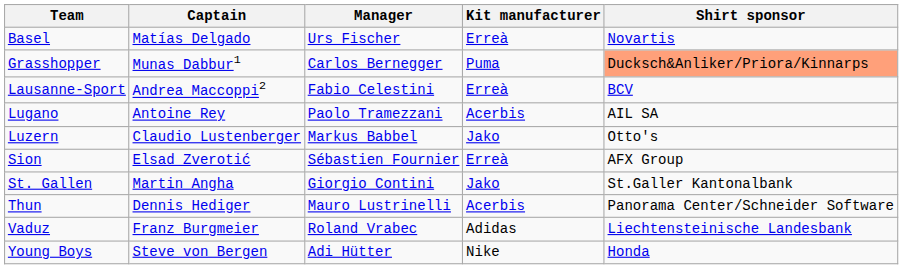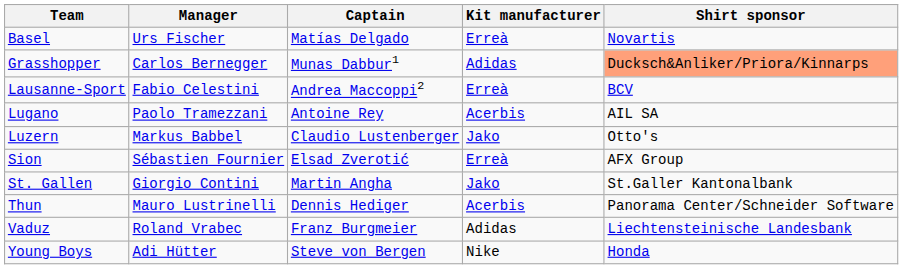 <table class="wikitable sortable" style="text-align: left; font-size:100%">
 <tr>
 <th>Team</th>
+<th>Manager</th>
 <th>Captain</th>
-<th>Manager</th>
 <th>Kit manufacturer</th>
 <th>Shirt sponsor</th>
 </tr>
 <tr>
 <td><a href='#'>Basel</a></td>
+<td> <a href='#'>Urs Fischer</a></td>
 <td> <a href='#'>Matías Delgado</a></td>
-<td> <a href='#'>Urs Fischer</a></td>
 <td><a href='#'>Erreà</a></td>
 <td><a href='#'>Novartis</a></td>
 </tr>
 <tr>
 <td><a href='#'>Grasshopper</a></td>
+<td> <a href='#'>Carlos Bernegger</a></td>
 <td> <a href='#'>Munas Dabbur</a><sup>1</sup></td>
-<td> <a href='#'>Carlos Bernegger</a></td>
-<td><a href='#'>Puma</a></td>
+<td><a href='#'>Adidas</a></td>
 <td style="background: lightsalmon;">Ducksch&Anliker/Priora/Kinnarps</td>
 </tr>
 <tr>
 <td><a href='#'>Lausanne-Sport</a></td>
+<td> <a href='#'>Fabio Celestini</a></td>
 <td> <a href='#'>Andrea Maccoppi</a><sup>2</sup></td>
-<td> <a href='#'>Fabio Celestini</a></td>
 <td><a href='#'>Erreà</a></td>
 <td><a href='#'>BCV</a></td>
 </tr>
 <tr>
 <td><a href='#'>Lugano</a></td>
+<td> <a href='#'>Paolo Tramezzani</a></td>
 <td> <a href='#'>Antoine Rey</a></td>
-<td> <a href='#'>Paolo Tramezzani</a></td>
 <td><a href='#'>Acerbis</a></td>
 <td>AIL SA</td>
 </tr>
 <tr>
 <td><a href='#'>Luzern</a></td>
+<td> <a href='#'>Markus Babbel</a></td>
 <td> <a href='#'>Claudio Lustenberger</a></td>
-<td> <a href='#'>Markus Babbel</a></td>
 <td><a href='#'>Jako</a></td>
 <td>Otto's</td>
 </tr>
 <tr>
 <td><a href='#'>Sion</a></td>
+<td> <a href='#'>Sébastien Fournier</a></td>
 <td> <a href='#'>Elsad Zverotić</a></td>
-<td> <a href='#'>Sébastien Fournier</a></td>
 <td><a href='#'>Erreà</a></td>
 <td>AFX Group</td>
 </tr>
 <tr>
 <td><a href='#'>St. Gallen</a></td>
+<td> <a href='#'>Giorgio Contini</a></td>
 <td> <a href='#'>Martin Angha</a></td>
-<td> <a href='#'>Giorgio Contini</a></td>
 <td><a href='#'>Jako</a></td>
 <td>St.Galler Kantonalbank</td>
 </tr>
 <tr>
 <td><a href='#'>Thun</a></td>
+<td> <a href='#'>Mauro Lustrinelli</a></td>
 <td> <a href='#'>Dennis Hediger</a></td>
-<td> <a href='#'>Mauro Lustrinelli</a></td>
 <td><a href='#'>Acerbis</a></td>
 <td>Panorama Center/Schneider Software</td>
 </tr>
 <tr>
 <td> <a href='#'>Vaduz</a></td>
+<td> <a href='#'>Roland Vrabec</a></td>
 <td> <a href='#'>Franz Burgmeier</a></td>
-<td> <a href='#'>Roland Vrabec</a></td>
 <td>Adidas</td>
 <td><a href='#'>Liechtensteinische Landesbank</a></td>
 </tr>
 <tr>
 <td><a href='#'>Young Boys</a></td>
+<td> <a href='#'>Adi Hütter</a></td>
 <td> <a href='#'>Steve von Bergen</a></td>
-<td> <a href='#'>Adi Hütter</a></td>
 <td>Nike</td>
 <td><a href='#'>Honda</a></td>
 </tr>
 </table>
